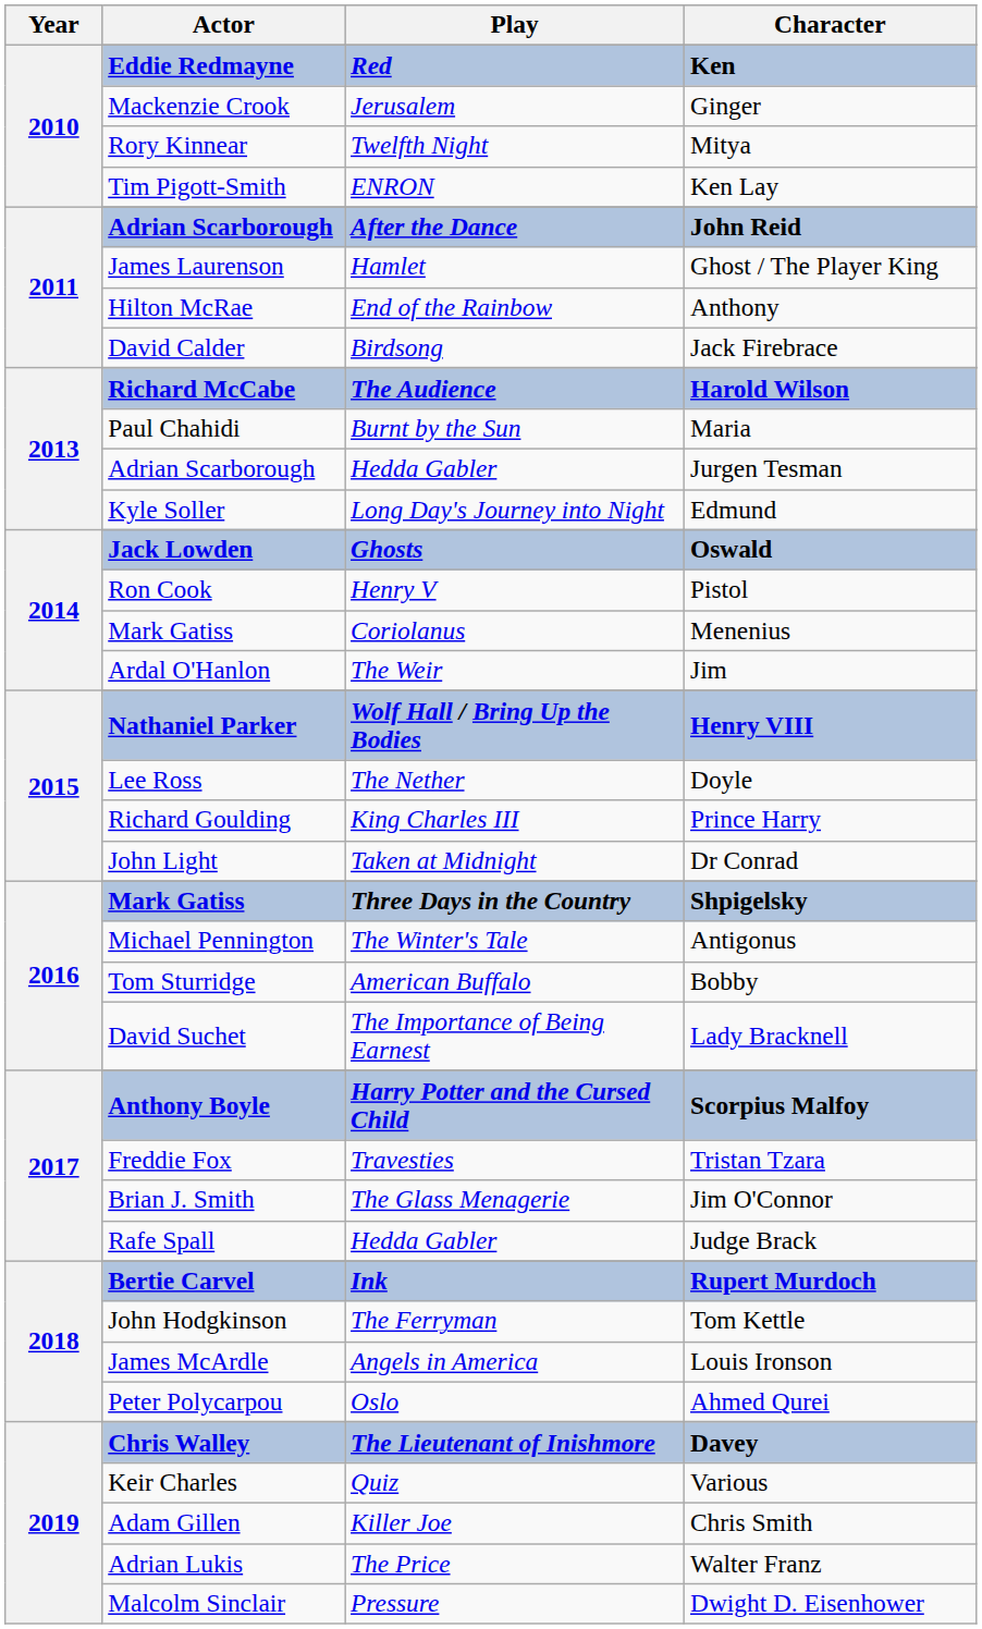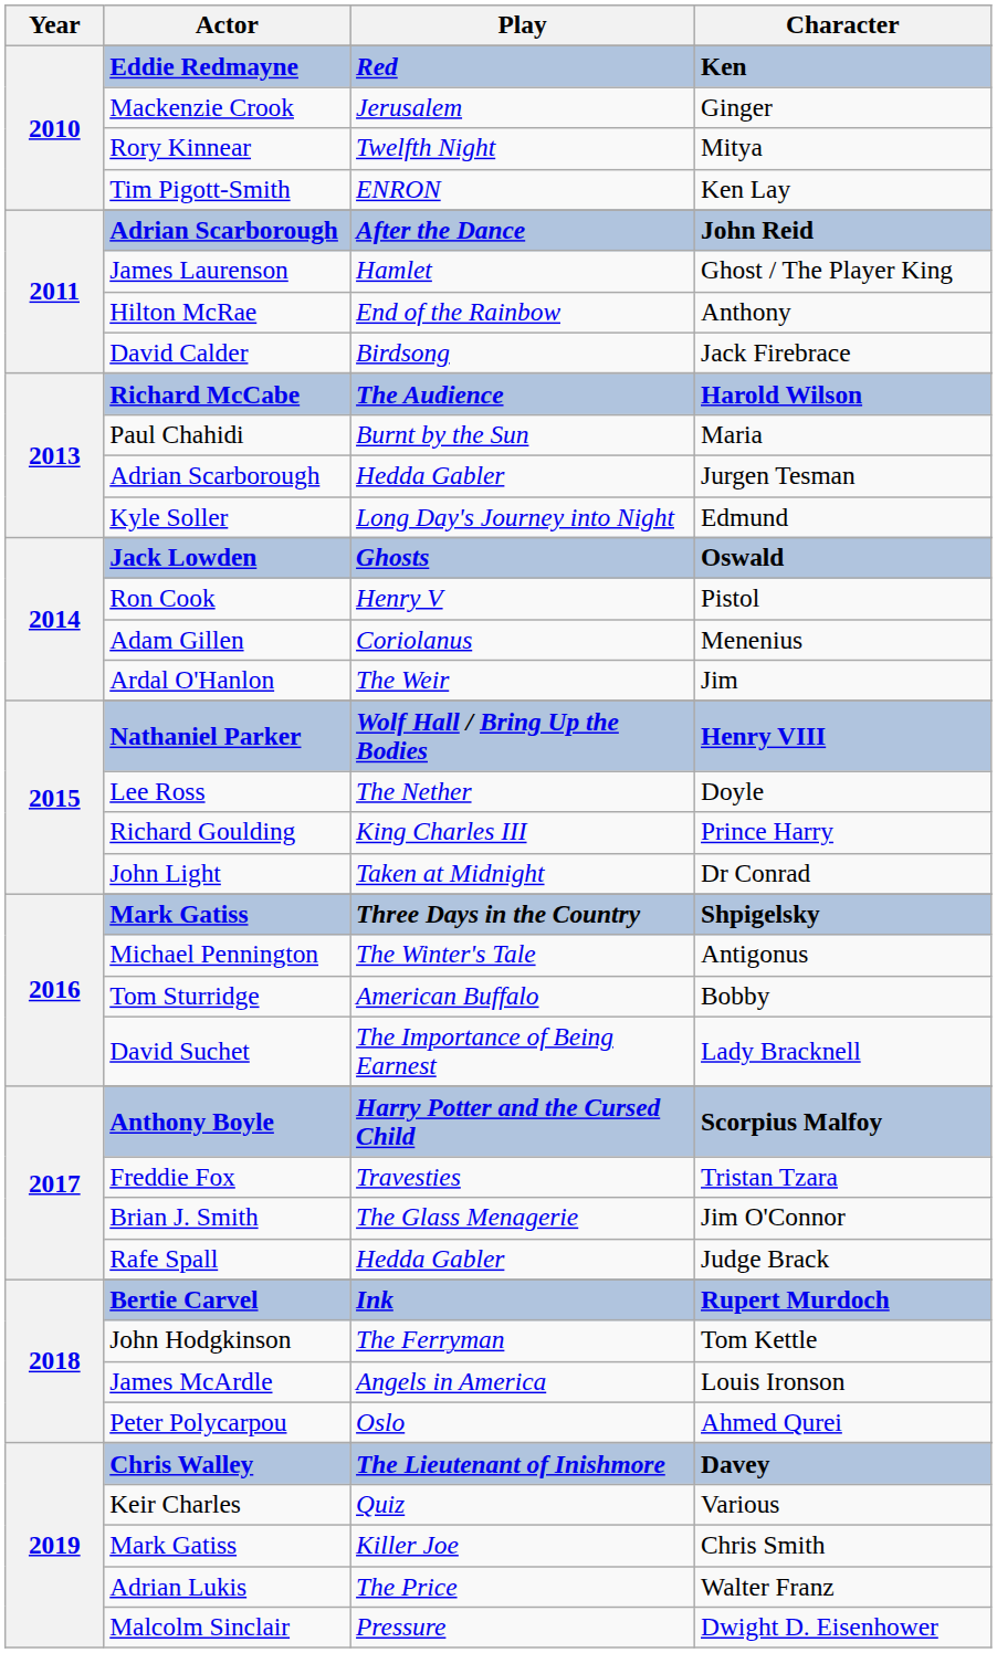 <table class="wikitable" style="width:98%;">
 <tr style="background:#bebebe;">
 <th style="width:10%;">Year</th>
 <th style="width:25%;">Actor</th>
 <th style="width:35%;">Play</th>
 <th style="width:30%;">Character</th>
 </tr>
 <tr>
 <th rowspan="5" align="center"><a href='#'>2010</a></th>
 </tr>
 <tr style="background:#B0C4DE">
 <td><strong><a href='#'>Eddie Redmayne</a></strong></td>
 <td><strong><em><a href='#'>Red</a></em></strong></td>
 <td><strong>Ken</strong></td>
 </tr>
 <tr>
 <td><a href='#'>Mackenzie Crook</a></td>
 <td><em><a href='#'>Jerusalem</a></em></td>
 <td>Ginger</td>
 </tr>
 <tr>
 <td><a href='#'>Rory Kinnear</a></td>
 <td><em><a href='#'>Twelfth Night</a></em></td>
 <td>Mitya</td>
 </tr>
 <tr>
 <td><a href='#'>Tim Pigott-Smith</a></td>
 <td><em><a href='#'>ENRON</a></em></td>
 <td>Ken Lay</td>
 </tr>
 <tr>
 <th rowspan="5" align="center"><a href='#'>2011</a></th>
 </tr>
 <tr style="background:#B0C4DE">
 <td><strong><a href='#'>Adrian Scarborough</a></strong></td>
 <td><strong><em><a href='#'>After the Dance</a></em></strong></td>
 <td><strong>John Reid</strong></td>
 </tr>
 <tr>
 <td><a href='#'>James Laurenson</a></td>
 <td><em><a href='#'>Hamlet</a></em></td>
 <td>Ghost / The Player King</td>
 </tr>
 <tr>
 <td><a href='#'>Hilton McRae</a></td>
 <td><em><a href='#'>End of the Rainbow</a></em></td>
 <td>Anthony</td>
 </tr>
 <tr>
 <td><a href='#'>David Calder</a></td>
 <td><em><a href='#'>Birdsong</a></em></td>
 <td>Jack Firebrace</td>
 </tr>
 <tr>
 <th rowspan="5" align="center"><a href='#'>2013</a></th>
 </tr>
 <tr style="background:#B0C4DE">
 <td><strong><a href='#'>Richard McCabe</a></strong></td>
 <td><strong><em><a href='#'>The Audience</a></em></strong></td>
 <td><strong><a href='#'>Harold Wilson</a></strong></td>
 </tr>
 <tr>
 <td>Paul Chahidi</td>
 <td><em><a href='#'>Burnt by the Sun</a></em></td>
 <td>Maria</td>
 </tr>
 <tr>
 <td><a href='#'>Adrian Scarborough</a></td>
 <td><em><a href='#'>Hedda Gabler</a></em></td>
 <td>Jurgen Tesman</td>
 </tr>
 <tr>
 <td><a href='#'>Kyle Soller</a></td>
 <td><em><a href='#'>Long Day's Journey into Night</a></em></td>
 <td>Edmund</td>
 </tr>
 <tr>
 <th rowspan="5" align="center"><a href='#'>2014</a></th>
 </tr>
 <tr style="background:#B0C4DE">
 <td><strong><a href='#'>Jack Lowden</a></strong></td>
 <td><strong><em><a href='#'>Ghosts</a></em></strong></td>
 <td><strong>Oswald</strong></td>
 </tr>
 <tr>
 <td><a href='#'>Ron Cook</a></td>
 <td><em><a href='#'>Henry V</a></em></td>
 <td>Pistol</td>
 </tr>
 <tr>
-<td><a href='#'>Mark Gatiss</a></td>
+<td><a href='#'>Adam Gillen</a></td>
 <td><em><a href='#'>Coriolanus</a></em></td>
 <td>Menenius</td>
 </tr>
 <tr>
 <td><a href='#'>Ardal O'Hanlon</a></td>
 <td><em><a href='#'>The Weir</a></em></td>
 <td>Jim</td>
 </tr>
 <tr>
 <th rowspan="5" align="center"><a href='#'>2015</a></th>
 </tr>
 <tr style="background:#B0C4DE">
 <td><strong><a href='#'>Nathaniel Parker</a></strong></td>
 <td><strong><em><a href='#'>Wolf Hall</a><em> / </em><a href='#'>Bring Up the Bodies</a></em></strong></td>
 <td><strong><a href='#'>Henry VIII</a></strong></td>
 </tr>
 <tr>
 <td><a href='#'>Lee Ross</a></td>
 <td><em><a href='#'>The Nether</a></em></td>
 <td>Doyle</td>
 </tr>
 <tr>
 <td><a href='#'>Richard Goulding</a></td>
 <td><em><a href='#'>King Charles III</a></em></td>
 <td><a href='#'>Prince Harry</a></td>
 </tr>
 <tr>
 <td><a href='#'>John Light</a></td>
 <td><em><a href='#'>Taken at Midnight</a></em></td>
 <td>Dr Conrad</td>
 </tr>
 <tr>
 <th rowspan="5" align="center"><a href='#'>2016</a></th>
 </tr>
 <tr style="background:#B0C4DE">
 <td><strong><a href='#'>Mark Gatiss</a></strong></td>
 <td><strong><em>Three Days in the Country</em></strong></td>
 <td><strong>Shpigelsky</strong></td>
 </tr>
 <tr>
 <td><a href='#'>Michael Pennington</a></td>
 <td><em><a href='#'>The Winter's Tale</a></em></td>
 <td>Antigonus</td>
 </tr>
 <tr>
 <td><a href='#'>Tom Sturridge</a></td>
 <td><em><a href='#'>American Buffalo</a></em></td>
 <td>Bobby</td>
 </tr>
 <tr>
 <td><a href='#'>David Suchet</a></td>
 <td><em><a href='#'>The Importance of Being Earnest</a></em></td>
 <td><a href='#'>Lady Bracknell</a></td>
 </tr>
 <tr>
 <th rowspan="5" align="center"><a href='#'>2017</a></th>
 </tr>
 <tr style="background:#B0C4DE">
 <td><strong><a href='#'>Anthony Boyle</a></strong></td>
 <td><strong><em><a href='#'>Harry Potter and the Cursed Child</a></em></strong></td>
 <td><strong>Scorpius Malfoy</strong></td>
 </tr>
 <tr>
 <td><a href='#'>Freddie Fox</a></td>
 <td><em><a href='#'>Travesties</a></em></td>
 <td><a href='#'>Tristan Tzara</a></td>
 </tr>
 <tr>
 <td><a href='#'>Brian J. Smith</a></td>
 <td><em><a href='#'>The Glass Menagerie</a></em></td>
 <td>Jim O'Connor</td>
 </tr>
 <tr>
 <td><a href='#'>Rafe Spall</a></td>
 <td><em><a href='#'>Hedda Gabler</a></em></td>
 <td>Judge Brack</td>
 </tr>
 <tr>
 <th rowspan="5"><a href='#'>2018</a></th>
 </tr>
 <tr style="background:#B0C4DE">
 <td><strong><a href='#'>Bertie Carvel</a></strong></td>
 <td><a href='#'><strong><em>Ink</em></strong></a></td>
 <td><strong><a href='#'>Rupert Murdoch</a></strong></td>
 </tr>
 <tr>
 <td>John Hodgkinson</td>
 <td><a href='#'><em>The Ferryman</em></a></td>
 <td>Tom Kettle</td>
 </tr>
 <tr>
 <td><a href='#'>James McArdle</a></td>
 <td><em><a href='#'>Angels in America</a></em></td>
 <td>Louis Ironson</td>
 </tr>
 <tr>
 <td><a href='#'>Peter Polycarpou</a></td>
 <td><a href='#'><em>Oslo</em></a></td>
 <td><a href='#'>Ahmed Qurei</a></td>
 </tr>
 <tr>
 <th rowspan=6><a href='#'>2019</a></th>
 </tr>
 <tr style="background:#B0C4DE">
 <td><strong><a href='#'>Chris Walley</a></strong></td>
 <td><strong><em><a href='#'>The Lieutenant of Inishmore</a></em></strong></td>
 <td><strong>Davey</strong></td>
 </tr>
 <tr>
 <td>Keir Charles</td>
 <td><em><a href='#'>Quiz</a></em></td>
 <td>Various</td>
 </tr>
 <tr>
-<td><a href='#'>Adam Gillen</a></td>
+<td><a href='#'>Mark Gatiss</a></td>
 <td><em><a href='#'>Killer Joe</a></em></td>
 <td>Chris Smith</td>
 </tr>
 <tr>
 <td><a href='#'>Adrian Lukis</a></td>
 <td><em><a href='#'>The Price</a></em></td>
 <td>Walter Franz</td>
 </tr>
 <tr>
 <td><a href='#'>Malcolm Sinclair</a></td>
 <td><em><a href='#'>Pressure</a></em></td>
 <td><a href='#'>Dwight D. Eisenhower</a></td>
 </tr>
 </table>
